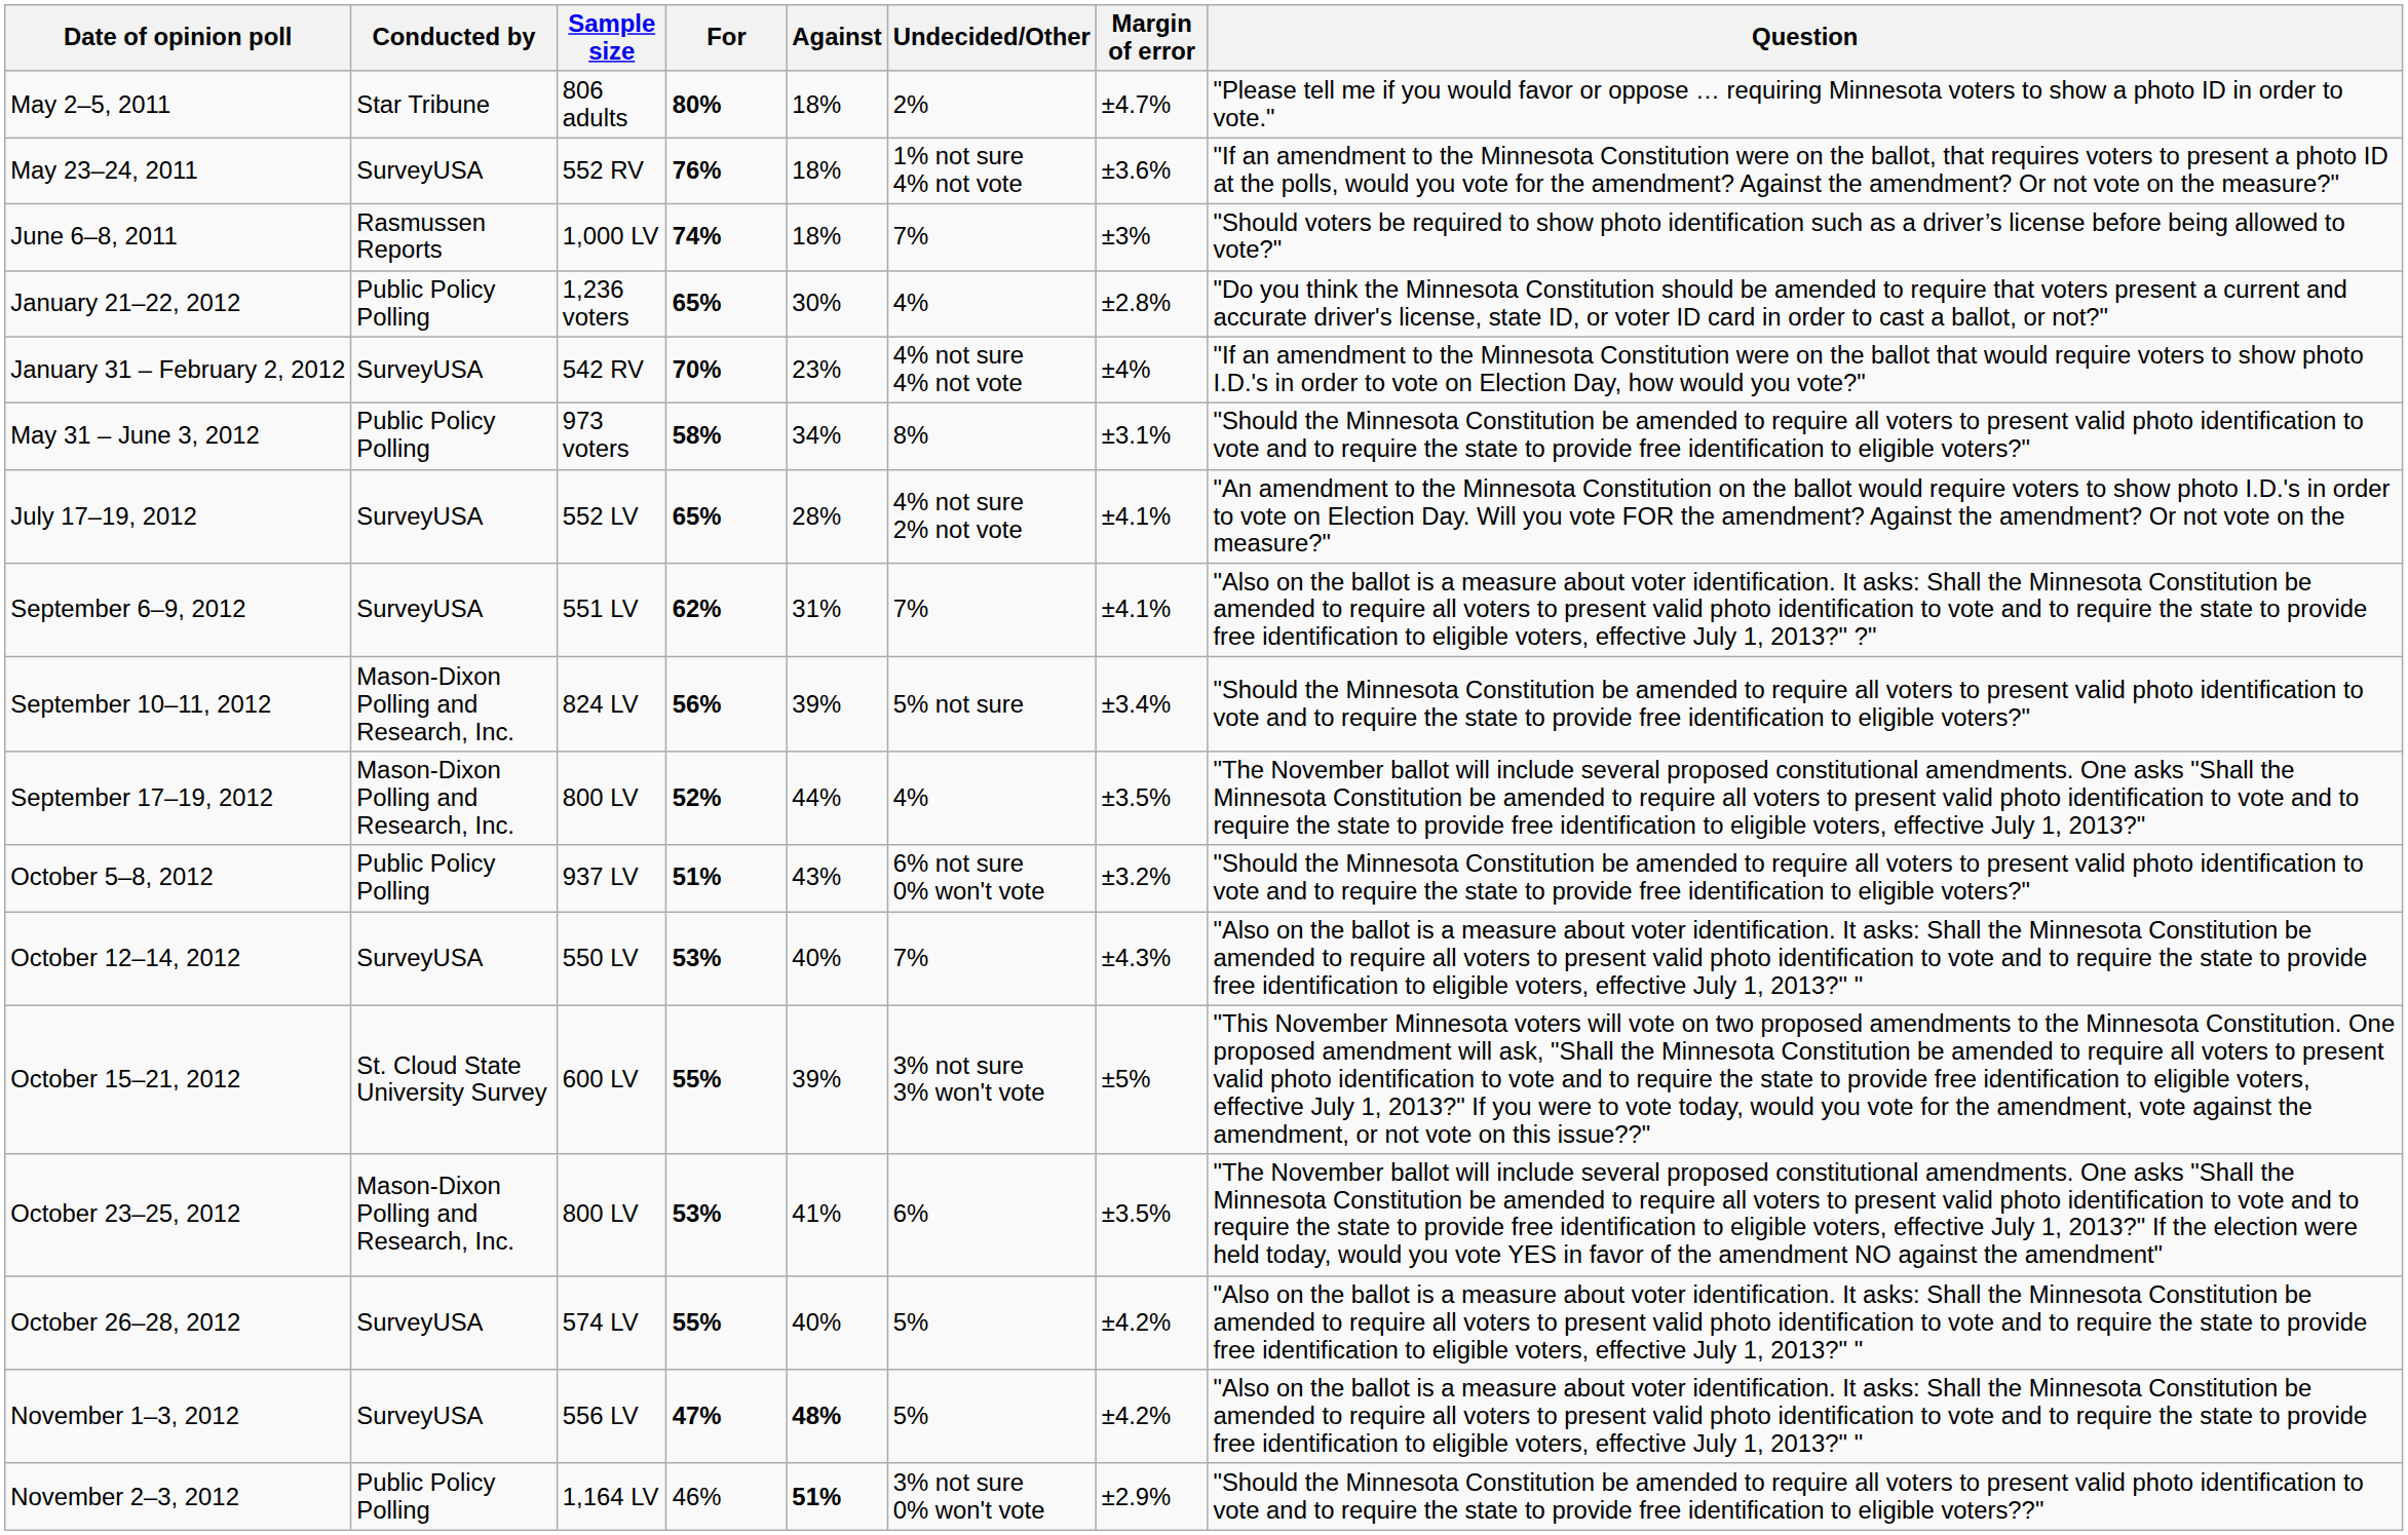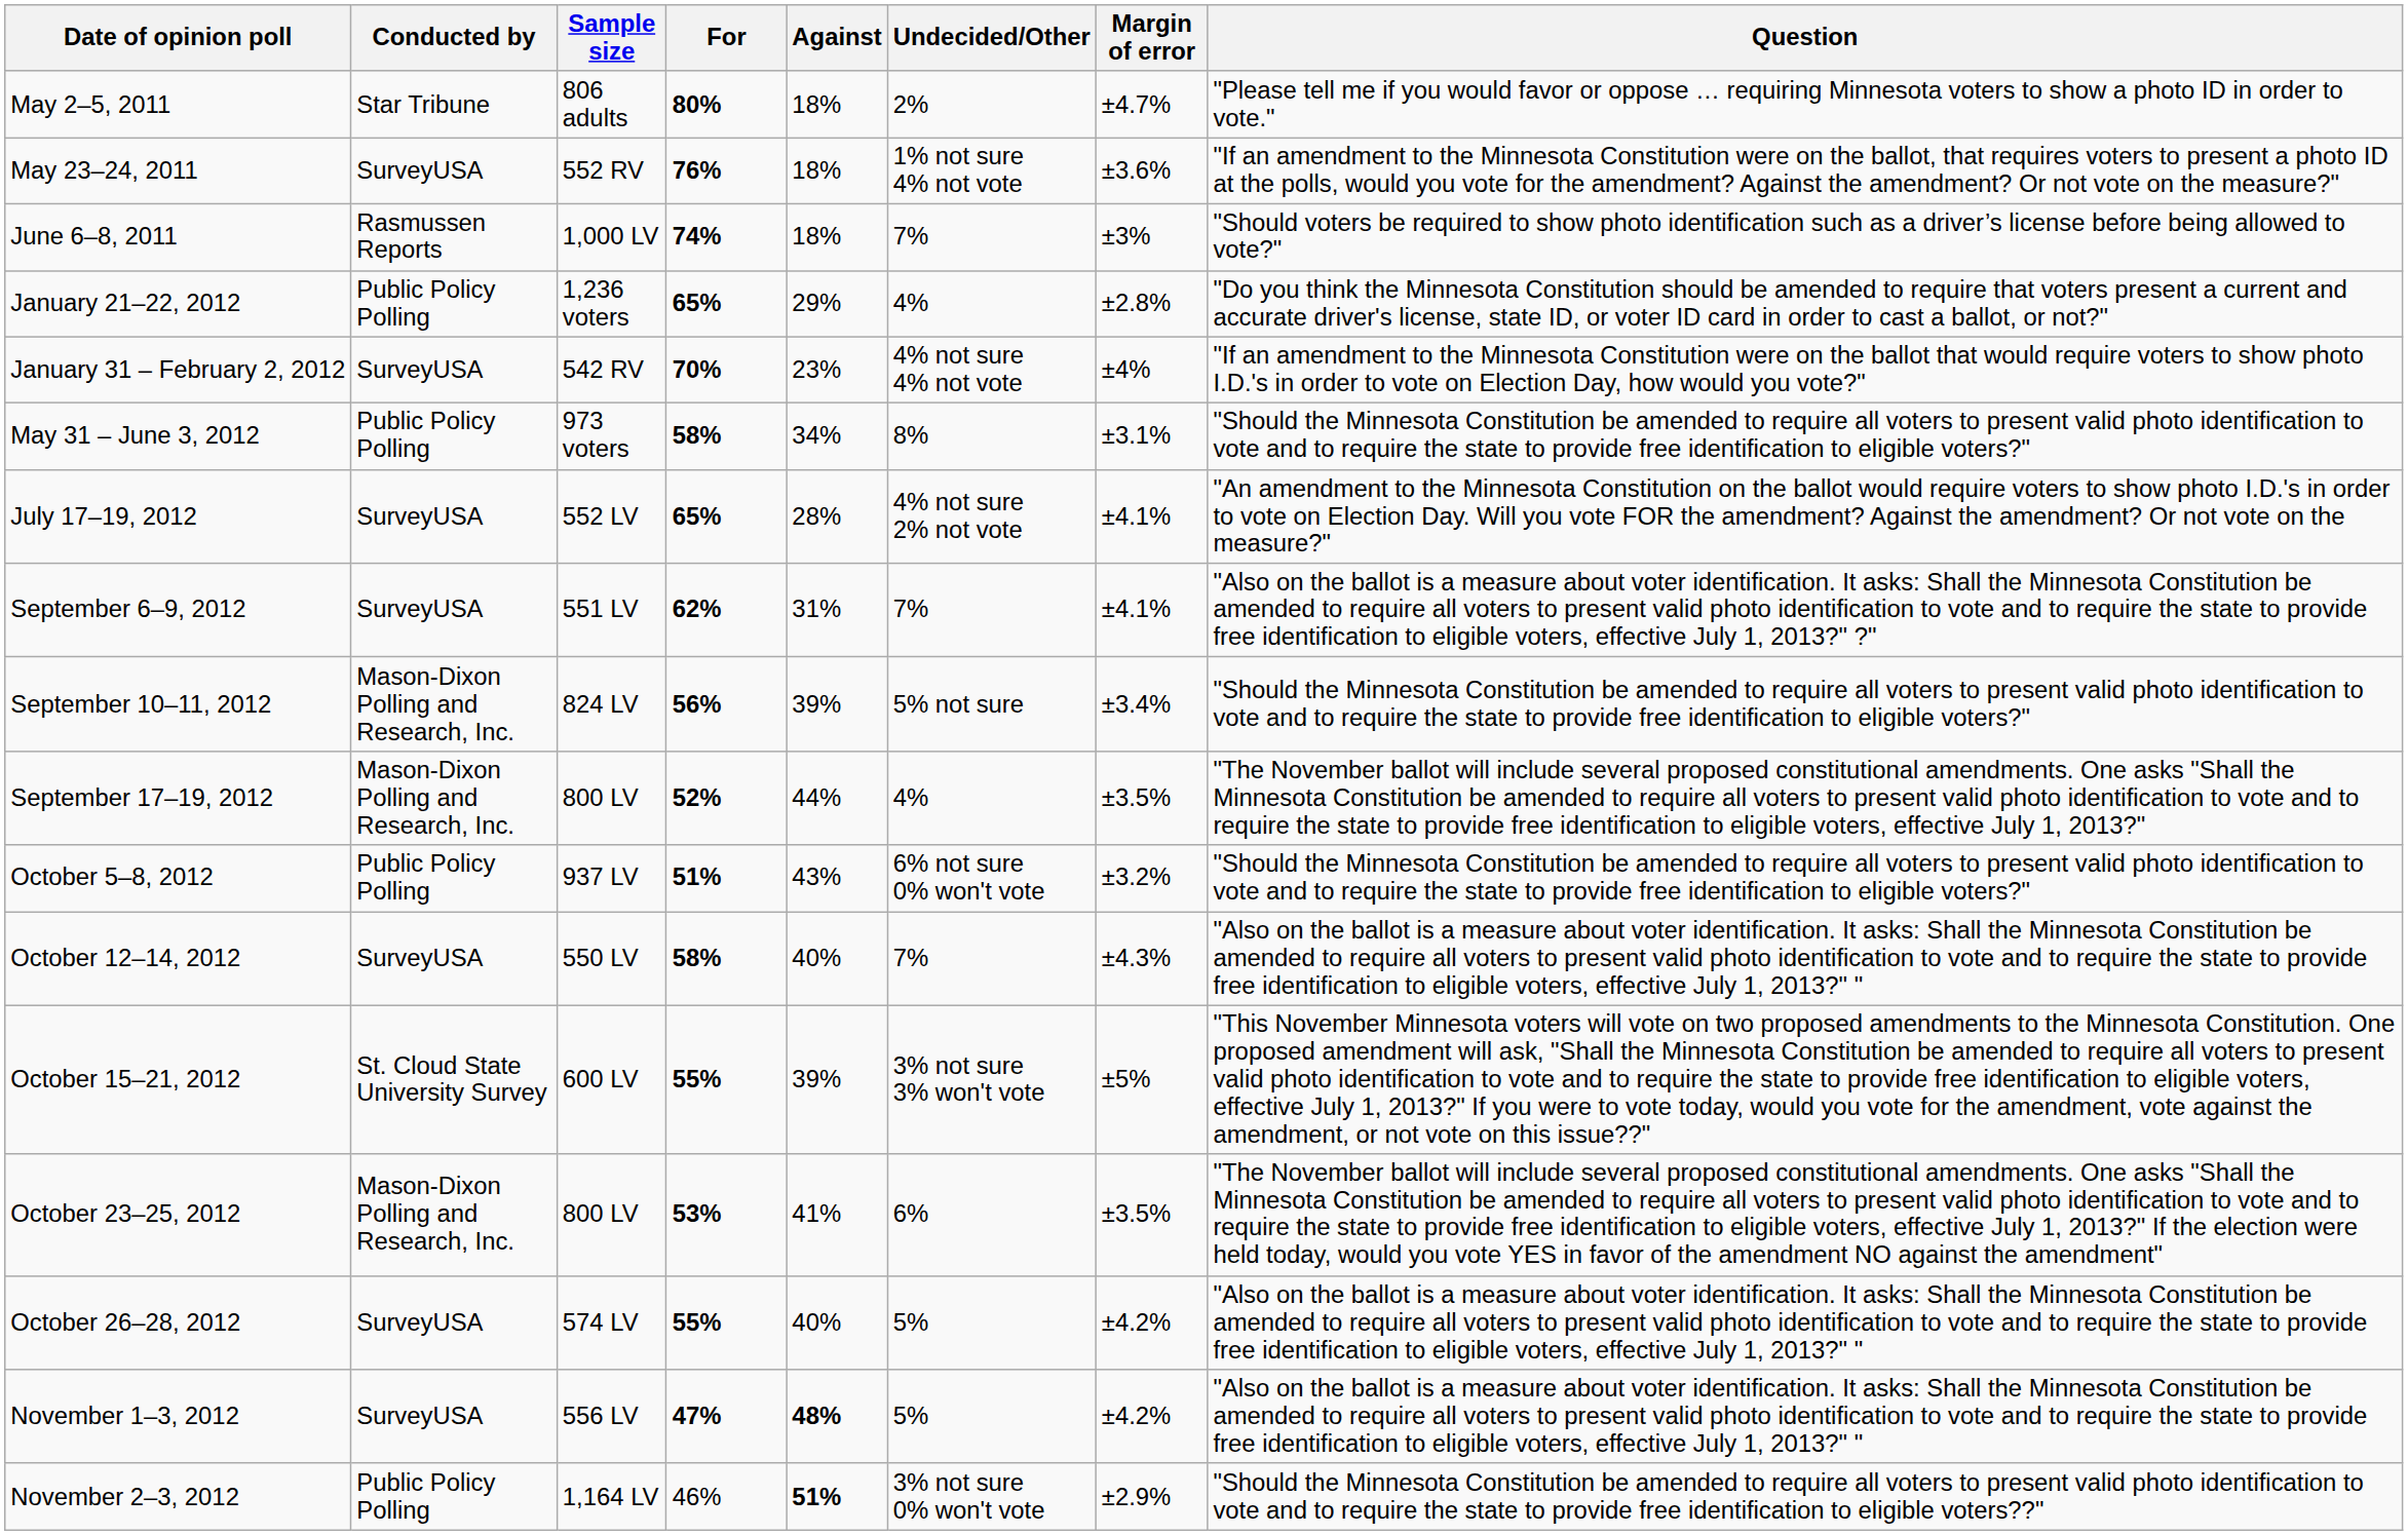 <table class="wikitable">
 <tr>
 <th>Date of opinion poll</th>
 <th>Conducted by</th>
 <th><a href='#'>Sample size</a></th>
 <th width=5%>For</th>
 <th>Against</th>
 <th>Undecided/Other</th>
 <th>Margin of error</th>
 <th>Question</th>
 </tr>
 <tr>
 <td nowrap>May 2–5, 2011</td>
 <td>Star Tribune</td>
 <td>806 adults</td>
 <td><strong>80%</strong></td>
 <td>18%</td>
 <td>2%</td>
 <td>±4.7%</td>
 <td>"Please tell me if you would favor or oppose … requiring Minnesota voters to show a photo ID in order to vote."</td>
 </tr>
 <tr>
 <td nowrap>May 23–24, 2011</td>
 <td>SurveyUSA</td>
 <td>552 RV</td>
 <td><strong>76%</strong></td>
 <td>18%</td>
 <td>1% not sure <br> 4% not vote</td>
 <td>±3.6%</td>
 <td>"If an amendment to the Minnesota Constitution were on the ballot, that requires voters to present a photo ID at the polls, would you vote for the amendment? Against the amendment? Or not vote on the measure?"</td>
 </tr>
 <tr>
 <td nowrap>June 6–8, 2011</td>
 <td>Rasmussen Reports</td>
 <td>1,000 LV</td>
 <td><strong>74%</strong></td>
 <td>18%</td>
 <td>7%</td>
 <td>±3%</td>
 <td>"Should voters be required to show photo identification such as a driver’s license before being allowed to vote?"</td>
 </tr>
 <tr>
 <td nowrap>January 21–22, 2012</td>
 <td>Public Policy Polling</td>
 <td>1,236 voters</td>
 <td><strong>65%</strong></td>
-<td>30%</td>
+<td>29%</td>
 <td>4%</td>
 <td>±2.8%</td>
 <td>"Do you think the Minnesota Constitution should be amended to require that voters present a current and accurate driver's license, state ID, or voter ID card in order to cast a ballot, or not?"</td>
 </tr>
 <tr>
 <td nowrap>January 31 – February 2, 2012</td>
 <td>SurveyUSA</td>
 <td>542 RV</td>
 <td><strong>70%</strong></td>
 <td>23%</td>
 <td>4% not sure <br> 4% not vote</td>
 <td>±4%</td>
 <td>"If an amendment to the Minnesota Constitution were on the ballot that would require voters to show photo I.D.'s in order to vote on Election Day, how would you vote?"</td>
 </tr>
 <tr>
 <td nowrap>May 31 – June 3, 2012</td>
 <td>Public Policy Polling</td>
 <td>973 voters</td>
 <td><strong>58%</strong></td>
 <td>34%</td>
 <td>8%</td>
 <td>±3.1%</td>
 <td>"Should the Minnesota Constitution be amended to require all voters to present valid photo identification to vote and to require the state to provide free identification to eligible voters?"</td>
 </tr>
 <tr>
 <td nowrap>July 17–19, 2012</td>
 <td>SurveyUSA</td>
 <td>552 LV</td>
 <td><strong>65%</strong></td>
 <td>28%</td>
 <td>4% not sure <br> 2% not vote</td>
 <td>±4.1%</td>
 <td>"An amendment to the Minnesota Constitution on the ballot would require voters to show photo I.D.'s in order to vote on Election Day. Will you vote FOR the amendment? Against the amendment? Or not vote on the measure?"</td>
 </tr>
 <tr>
 <td nowrap>September 6–9, 2012</td>
 <td>SurveyUSA</td>
 <td>551 LV</td>
 <td><strong>62%</strong></td>
 <td>31%</td>
 <td>7%</td>
 <td>±4.1%</td>
 <td>"Also on the ballot is a measure about voter identification. It asks: Shall the Minnesota Constitution be amended to require all voters to present valid photo identification to vote and to require the state to provide free identification to eligible voters, effective July 1, 2013?" ?"</td>
 </tr>
 <tr>
 <td nowrap>September 10–11, 2012</td>
 <td>Mason-Dixon Polling and Research, Inc.</td>
 <td>824 LV</td>
 <td><strong>56%</strong></td>
 <td>39%</td>
 <td>5% not sure</td>
 <td>±3.4%</td>
 <td>"Should the Minnesota Constitution be amended to require all voters to present valid photo identification to vote and to require the state to provide free identification to eligible voters?"</td>
 </tr>
 <tr>
 <td nowrap>September 17–19, 2012</td>
 <td>Mason-Dixon Polling and Research, Inc.</td>
 <td>800 LV</td>
 <td><strong>52%</strong></td>
 <td>44%</td>
 <td>4%</td>
 <td>±3.5%</td>
 <td>"The November ballot will include several proposed constitutional amendments. One asks "Shall the Minnesota Constitution be amended to require all voters to present valid photo identification to vote and to require the state to provide free identification to eligible voters, effective July 1, 2013?"</td>
 </tr>
 <tr>
 <td nowrap>October 5–8, 2012</td>
 <td>Public Policy Polling</td>
 <td>937 LV</td>
 <td><strong>51%</strong></td>
 <td>43%</td>
 <td>6% not sure <br> 0% won't vote</td>
 <td>±3.2%</td>
 <td>"Should the Minnesota Constitution be amended to require all voters to present valid photo identification to vote and to require the state to provide free identification to eligible voters?"</td>
 </tr>
 <tr>
 <td nowrap>October 12–14, 2012</td>
 <td>SurveyUSA</td>
 <td>550 LV</td>
-<td><strong>53%</strong></td>
+<td><strong>58%</strong></td>
 <td>40%</td>
 <td>7%</td>
 <td>±4.3%</td>
 <td>"Also on the ballot is a measure about voter identification. It asks: Shall the Minnesota Constitution be amended to require all voters to present valid photo identification to vote and to require the state to provide free identification to eligible voters, effective July 1, 2013?" "</td>
 </tr>
 <tr>
 <td nowrap>October 15–21, 2012</td>
 <td>St. Cloud State University Survey</td>
 <td>600 LV</td>
 <td><strong>55%</strong></td>
 <td>39%</td>
 <td>3% not sure <br> 3% won't vote</td>
 <td>±5%</td>
 <td>"This November Minnesota voters will vote on two proposed amendments to the Minnesota Constitution. One proposed amendment will ask, "Shall the Minnesota Constitution be amended to require all voters to present valid photo identification to vote and to require the state to provide free identification to eligible voters, effective July 1, 2013?" If you were to vote today, would you vote for the amendment, vote against the amendment, or not vote on this issue??"</td>
 </tr>
 <tr>
 <td nowrap>October 23–25, 2012</td>
 <td>Mason-Dixon Polling and Research, Inc.</td>
 <td>800 LV</td>
 <td><strong>53%</strong></td>
 <td>41%</td>
 <td>6%</td>
 <td>±3.5%</td>
 <td>"The November ballot will include several proposed constitutional amendments. One asks "Shall the Minnesota Constitution be amended to require all voters to present valid photo identification to vote and to require the state to provide free identification to eligible voters, effective July 1, 2013?" If the election were held today, would you vote YES in favor of the amendment NO against the amendment"</td>
 </tr>
 <tr>
 <td nowrap>October 26–28, 2012</td>
 <td>SurveyUSA</td>
 <td>574 LV</td>
 <td><strong>55%</strong></td>
 <td>40%</td>
 <td>5%</td>
 <td>±4.2%</td>
 <td>"Also on the ballot is a measure about voter identification. It asks: Shall the Minnesota Constitution be amended to require all voters to present valid photo identification to vote and to require the state to provide free identification to eligible voters, effective July 1, 2013?" "</td>
 </tr>
 <tr>
 <td nowrap>November 1–3, 2012</td>
 <td>SurveyUSA</td>
 <td>556 LV</td>
 <td><strong>47%</strong></td>
 <td><strong>48%</strong></td>
 <td>5%</td>
 <td>±4.2%</td>
 <td>"Also on the ballot is a measure about voter identification. It asks: Shall the Minnesota Constitution be amended to require all voters to present valid photo identification to vote and to require the state to provide free identification to eligible voters, effective July 1, 2013?" "</td>
 </tr>
 <tr>
 <td nowrap>November 2–3, 2012</td>
 <td>Public Policy Polling</td>
 <td>1,164 LV</td>
 <td>46%</td>
 <td><strong>51%</strong></td>
 <td>3% not sure <br> 0% won't vote</td>
 <td>±2.9%</td>
 <td>"Should the Minnesota Constitution be amended to require all voters to present valid photo identification to vote and to require the state to provide free identification to eligible voters??"</td>
 </tr>
 </table>
